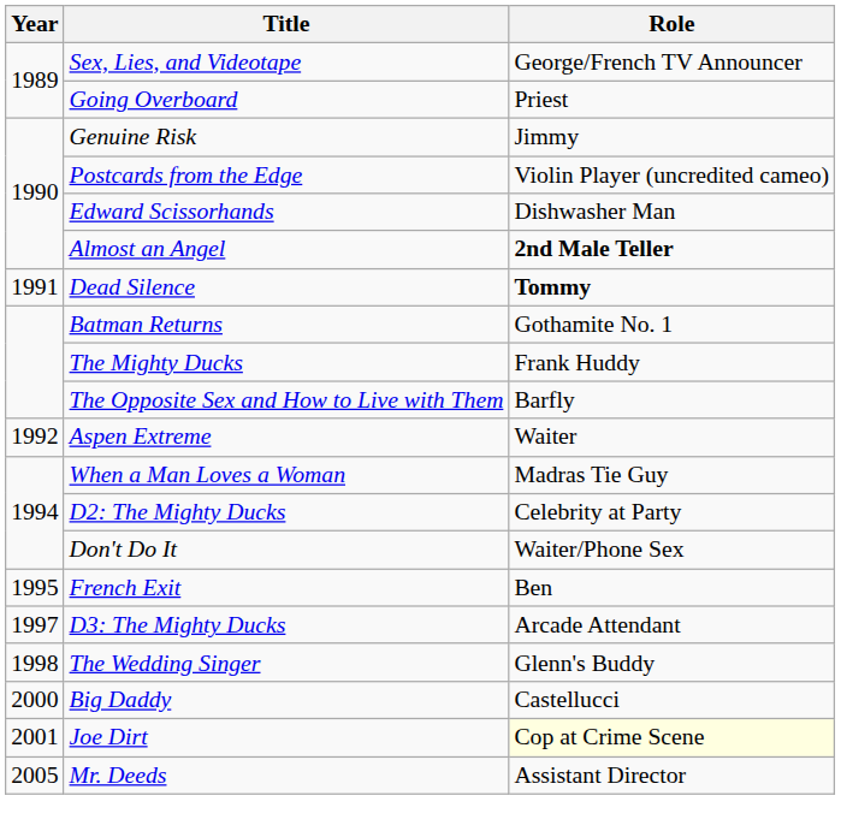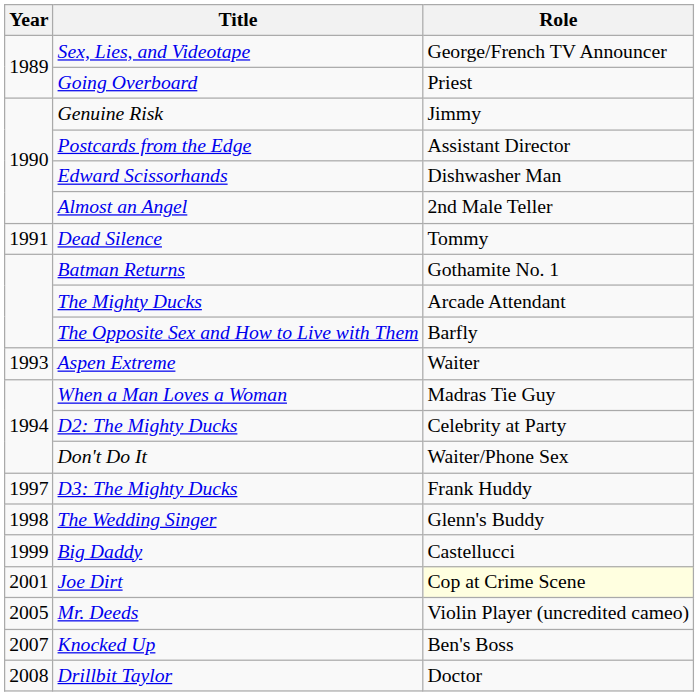 <table class="wikitable">
 <tr>
 <th>Year</th>
 <th>Title</th>
 <th>Role</th>
 </tr>
 <tr>
 <td rowspan=2>1989</td>
 <td><em><a href='#'>Sex, Lies, and Videotape</a></em></td>
 <td>George/French TV Announcer</td>
 </tr>
 <tr>
 <td><em><a href='#'>Going Overboard</a></em></td>
 <td>Priest</td>
 </tr>
 <tr>
 <td rowspan=4>1990</td>
 <td><em>Genuine Risk</em></td>
 <td>Jimmy</td>
 </tr>
 <tr>
 <td><em><a href='#'>Postcards from the Edge</a></em></td>
-<td>Violin Player (uncredited cameo)</td>
+<td>Assistant Director</td>
 </tr>
 <tr>
 <td><em><a href='#'>Edward Scissorhands</a></em></td>
 <td>Dishwasher Man</td>
 </tr>
 <tr>
 <td><em><a href='#'>Almost an Angel</a></em></td>
-<td><strong>2nd Male Teller</strong></td>
+<td>2nd Male Teller</td>
 </tr>
 <tr>
 <td>1991</td>
 <td><em><a href='#'>Dead Silence</a></em></td>
-<td><strong>Tommy</strong></td>
+<td>Tommy</td>
 </tr>
 <tr>
 <td rowspan=3></td>
 <td><em><a href='#'>Batman Returns</a></em></td>
 <td>Gothamite No. 1</td>
 </tr>
 <tr>
 <td><em><a href='#'>The Mighty Ducks</a></em></td>
-<td>Frank Huddy</td>
+<td>Arcade Attendant</td>
 </tr>
 <tr>
 <td><em><a href='#'>The Opposite Sex and How to Live with Them</a></em></td>
 <td>Barfly</td>
 </tr>
 <tr>
-<td>1992</td>
+<td>1993</td>
 <td><em><a href='#'>Aspen Extreme</a></em></td>
 <td>Waiter</td>
 </tr>
 <tr>
 <td rowspan=3>1994</td>
 <td><em><a href='#'>When a Man Loves a Woman</a></em></td>
 <td>Madras Tie Guy</td>
 </tr>
 <tr>
 <td><em><a href='#'>D2: The Mighty Ducks</a></em></td>
 <td>Celebrity at Party</td>
 </tr>
 <tr>
 <td><em>Don't Do It</em></td>
 <td>Waiter/Phone Sex</td>
 </tr>
 <tr>
-<td>1995</td>
-<td><em><a href='#'>French Exit</a></em></td>
-<td>Ben</td>
-</tr>
-<tr>
 <td>1997</td>
 <td><em><a href='#'>D3: The Mighty Ducks</a></em></td>
-<td>Arcade Attendant</td>
+<td>Frank Huddy</td>
 </tr>
 <tr>
 <td>1998</td>
 <td><em><a href='#'>The Wedding Singer</a></em></td>
 <td>Glenn's Buddy</td>
 </tr>
 <tr>
-<td>2000</td>
+<td>1999</td>
 <td><em><a href='#'>Big Daddy</a></em></td>
 <td>Castellucci</td>
 </tr>
 <tr>
 <td>2001</td>
 <td><em><a href='#'>Joe Dirt</a></em></td>
 <td style="background: lightyellow;">Cop at Crime Scene</td>
 </tr>
 <tr>
 <td>2005</td>
 <td><em><a href='#'>Mr. Deeds</a></em></td>
-<td>Assistant Director</td>
+<td>Violin Player (uncredited cameo)</td>
+</tr>
+<tr>
+<td>2007</td>
+<td><em><a href='#'>Knocked Up</a></em></td>
+<td>Ben's Boss</td>
+</tr>
+<tr>
+<td>2008</td>
+<td><em><a href='#'>Drillbit Taylor</a></em></td>
+<td>Doctor</td>
 </tr>
 </table>
